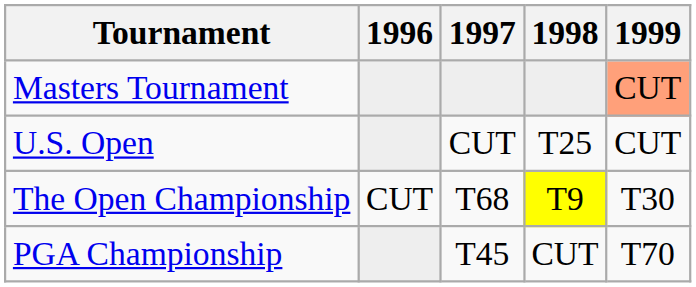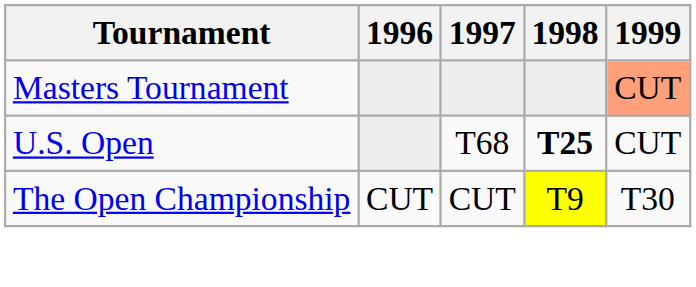 <table class="wikitable" style="font-size:95%;text-align:center;">
 <tr>
 <th>Tournament</th>
 <th>1996</th>
 <th>1997</th>
 <th>1998</th>
 <th>1999</th>
 </tr>
 <tr>
 <td align=left><a href='#'>Masters Tournament</a></td>
 <td style="background:#eeeeee;"></td>
 <td style="background:#eeeeee;"></td>
 <td style="background:#eeeeee;"></td>
 <td style="background: lightsalmon;">CUT</td>
 </tr>
 <tr>
 <td align=left><a href='#'>U.S. Open</a></td>
 <td style="background:#eeeeee;"></td>
-<td>CUT</td>
-<td>T25</td>
+<td>T68</td>
+<td><strong>T25</strong></td>
 <td>CUT</td>
 </tr>
 <tr>
 <td align=left><a href='#'>The Open Championship</a></td>
 <td>CUT</td>
-<td>T68</td>
+<td>CUT</td>
 <td style="background:yellow;">T9</td>
 <td>T30</td>
 </tr>
-<tr>
-<td align=left><a href='#'>PGA Championship</a></td>
-<td style="background:#eeeeee;"></td>
-<td>T45</td>
-<td>CUT</td>
-<td>T70</td>
-</tr>
 </table>
